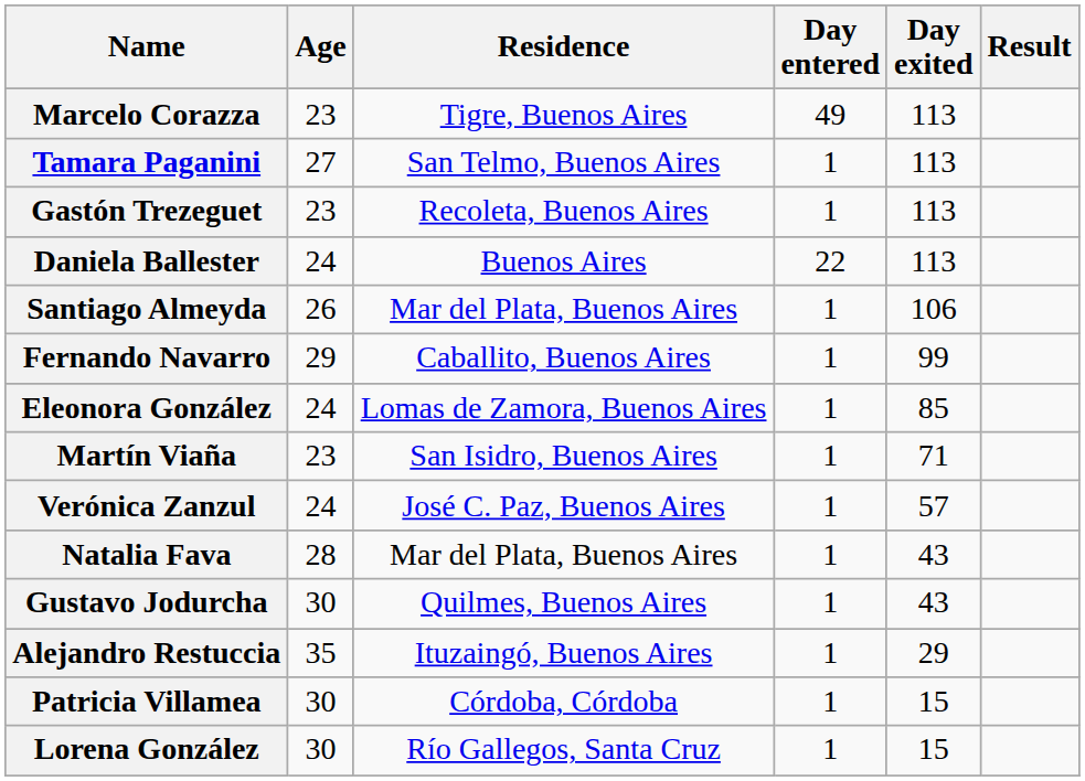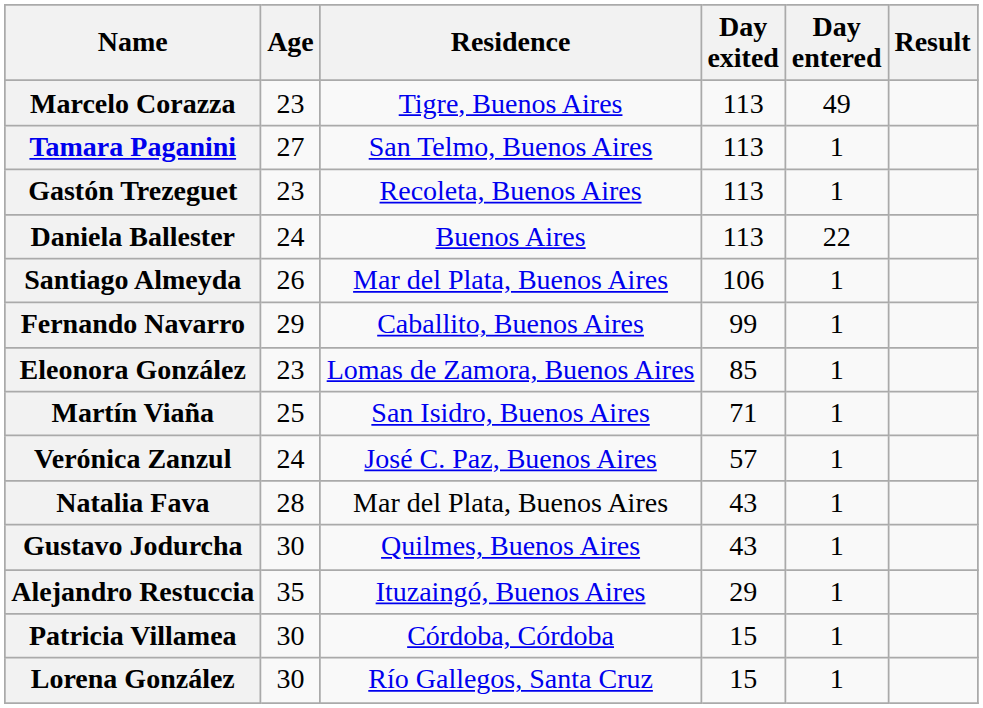 <table class="wikitable sortable" style="text-align:center">
 <tr>
 <th scope="col">Name</th>
 <th scope="col">Age</th>
 <th scope="col">Residence</th>
+<th scope="col">Day<br>exited</th>
 <th scope="col" class="unsortable">Day<br>entered</th>
-<th scope="col">Day<br>exited</th>
 <th scope="col" class="unsortable">Result</th>
 </tr>
 <tr>
 <th scope="row">Marcelo Corazza</th>
 <td>23</td>
 <td><a href='#'>Tigre, Buenos Aires</a></td>
+<td>113</td>
 <td>49</td>
-<td>113</td>
 <td></td>
 </tr>
 <tr>
 <th scope="row"><a href='#'>Tamara Paganini</a></th>
 <td>27</td>
 <td><a href='#'>San Telmo, Buenos Aires</a></td>
+<td>113</td>
 <td>1</td>
-<td>113</td>
 <td></td>
 </tr>
 <tr>
 <th scope="row">Gastón Trezeguet</th>
 <td>23</td>
 <td><a href='#'>Recoleta, Buenos Aires</a></td>
+<td>113</td>
 <td>1</td>
-<td>113</td>
 <td></td>
 </tr>
 <tr>
 <th scope="row">Daniela Ballester</th>
 <td>24</td>
 <td><a href='#'>Buenos Aires</a></td>
+<td>113</td>
 <td>22</td>
-<td>113</td>
 <td></td>
 </tr>
 <tr>
 <th scope="row">Santiago Almeyda</th>
 <td>26</td>
 <td><a href='#'>Mar del Plata, Buenos Aires</a></td>
+<td>106</td>
 <td>1</td>
-<td>106</td>
 <td></td>
 </tr>
 <tr>
 <th scope="row">Fernando Navarro</th>
 <td>29</td>
 <td><a href='#'>Caballito, Buenos Aires</a></td>
+<td>99</td>
 <td>1</td>
-<td>99</td>
 <td></td>
 </tr>
 <tr>
 <th scope="row">Eleonora González</th>
-<td>24</td>
+<td>23</td>
 <td><a href='#'>Lomas de Zamora, Buenos Aires</a></td>
+<td>85</td>
 <td>1</td>
-<td>85</td>
 <td></td>
 </tr>
 <tr>
 <th scope="row">Martín Viaña</th>
-<td>23</td>
+<td>25</td>
 <td><a href='#'>San Isidro, Buenos Aires</a></td>
+<td>71</td>
 <td>1</td>
-<td>71</td>
 <td></td>
 </tr>
 <tr>
 <th scope="row">Verónica Zanzul</th>
 <td>24</td>
 <td><a href='#'>José C. Paz, Buenos Aires</a></td>
+<td>57</td>
 <td>1</td>
-<td>57</td>
 <td></td>
 </tr>
 <tr>
 <th scope="row">Natalia Fava</th>
 <td>28</td>
 <td>Mar del Plata, Buenos Aires</td>
+<td>43</td>
 <td>1</td>
-<td>43</td>
 <td></td>
 </tr>
 <tr>
 <th scope="row">Gustavo Jodurcha</th>
 <td>30</td>
 <td><a href='#'>Quilmes, Buenos Aires</a></td>
+<td>43</td>
 <td>1</td>
-<td>43</td>
 <td></td>
 </tr>
 <tr>
 <th scope="row">Alejandro Restuccia</th>
 <td>35</td>
 <td><a href='#'>Ituzaingó, Buenos Aires</a></td>
+<td>29</td>
 <td>1</td>
-<td>29</td>
 <td></td>
 </tr>
 <tr>
 <th scope="row">Patricia Villamea</th>
 <td>30</td>
 <td><a href='#'>Córdoba, Córdoba</a></td>
+<td>15</td>
 <td>1</td>
-<td>15</td>
 <td></td>
 </tr>
 <tr>
 <th scope="row">Lorena González</th>
 <td>30</td>
 <td><a href='#'>Río Gallegos, Santa Cruz</a></td>
+<td>15</td>
 <td>1</td>
-<td>15</td>
 <td></td>
 </tr>
 </table>
